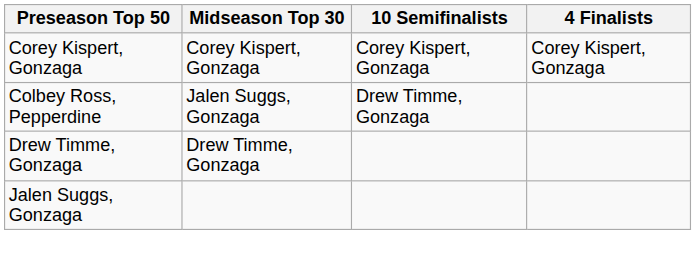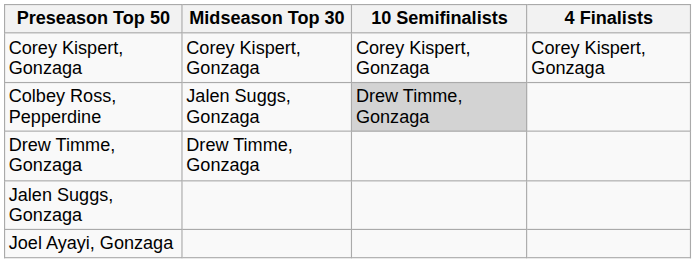 <table class="wikitable">
 <tr>
 <th>Preseason Top 50</th>
 <th>Midseason Top 30</th>
 <th>10 Semifinalists</th>
 <th>4 Finalists</th>
 </tr>
 <tr>
 <td>Corey Kispert, Gonzaga</td>
 <td>Corey Kispert, Gonzaga</td>
 <td>Corey Kispert, Gonzaga</td>
 <td>Corey Kispert, Gonzaga</td>
 </tr>
 <tr>
 <td>Colbey Ross, Pepperdine</td>
 <td>Jalen Suggs, Gonzaga</td>
-<td>Drew Timme, Gonzaga</td>
+<td style="background: lightgrey;">Drew Timme, Gonzaga</td>
 <td></td>
 </tr>
 <tr>
 <td>Drew Timme, Gonzaga</td>
 <td>Drew Timme, Gonzaga</td>
 <td></td>
 <td></td>
 </tr>
 <tr>
 <td>Jalen Suggs, Gonzaga</td>
 <td></td>
 <td></td>
 <td></td>
 </tr>
+<tr>
+<td>Joel Ayayi, Gonzaga</td>
+<td></td>
+<td></td>
+<td></td>
+</tr>
 </table>
